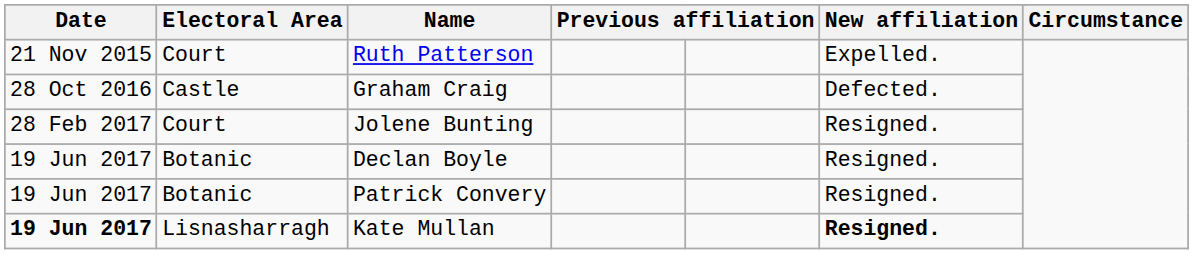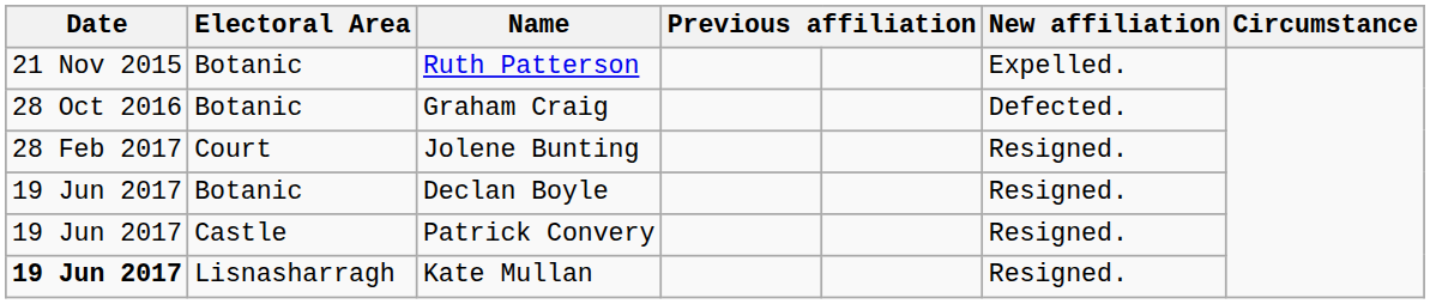 <table class="wikitable" style="font-size: 95%;">
 <tr>
 <th>Date</th>
 <th>Electoral Area</th>
 <th>Name</th>
 <th colspan="2">Previous affiliation</th>
 <th colspan="2">New affiliation</th>
 <th>Circumstance</th>
 </tr>
 <tr>
 <td>21 Nov 2015</td>
-<td>Court</td>
+<td>Botanic</td>
 <td><a href='#'>Ruth Patterson</a></td>
 <td></td>
 <td></td>
 <td>Expelled.</td>
 </tr>
 <tr>
 <td>28 Oct 2016</td>
-<td>Castle</td>
+<td>Botanic</td>
 <td>Graham Craig</td>
 <td></td>
 <td></td>
 <td>Defected.</td>
 </tr>
 <tr>
 <td>28 Feb 2017</td>
 <td>Court</td>
 <td>Jolene Bunting</td>
 <td></td>
 <td></td>
 <td>Resigned.</td>
 </tr>
 <tr>
 <td>19 Jun 2017</td>
 <td>Botanic</td>
 <td>Declan Boyle</td>
 <td></td>
 <td></td>
 <td>Resigned.</td>
 </tr>
 <tr>
 <td>19 Jun 2017</td>
-<td>Botanic</td>
+<td>Castle</td>
 <td>Patrick Convery</td>
 <td></td>
 <td></td>
 <td>Resigned.</td>
 </tr>
 <tr>
 <td><strong>19 Jun 2017</strong></td>
 <td>Lisnasharragh</td>
 <td>Kate Mullan</td>
 <td></td>
 <td></td>
-<td><strong>Resigned.</strong></td>
+<td>Resigned.</td>
 </tr>
 </table>
